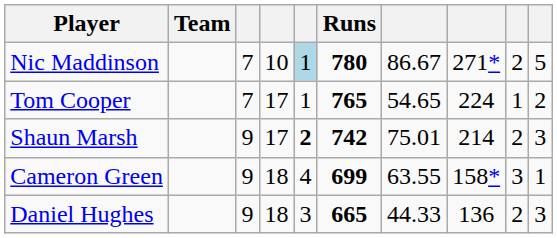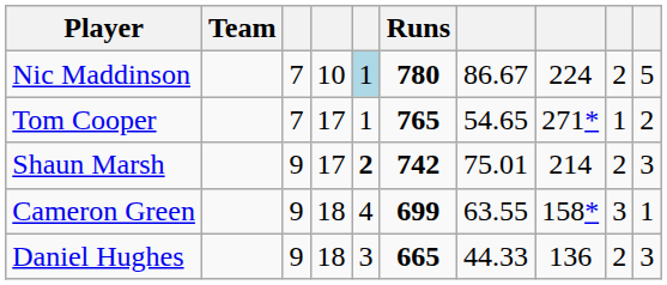 <table class="wikitable sortable" style="text-align:center">
 <tr>
 <th class="unsortable">Player</th>
 <th>Team</th>
 <th></th>
 <th></th>
 <th></th>
 <th>Runs</th>
 <th></th>
 <th></th>
 <th></th>
 <th></th>
 </tr>
 <tr>
 <td style="text-align:left"><a href='#'>Nic Maddinson</a></td>
 <td style="text-align:left"></td>
 <td>7</td>
 <td>10</td>
 <td style="background: lightblue;">1</td>
 <td><strong>780</strong></td>
 <td>86.67</td>
-<td>271<a href='#'>*</a></td>
+<td>224</td>
 <td>2</td>
 <td>5</td>
 </tr>
 <tr>
 <td style="text-align:left"><a href='#'>Tom Cooper</a></td>
 <td style="text-align:left"></td>
 <td>7</td>
 <td>17</td>
 <td>1</td>
 <td><strong>765</strong></td>
 <td>54.65</td>
-<td>224</td>
+<td>271<a href='#'>*</a></td>
 <td>1</td>
 <td>2</td>
 </tr>
 <tr>
 <td style="text-align:left"><a href='#'>Shaun Marsh</a></td>
 <td style="text-align:left"></td>
 <td>9</td>
 <td>17</td>
 <td><strong>2</strong></td>
 <td><strong>742</strong></td>
 <td>75.01</td>
 <td>214</td>
 <td>2</td>
 <td>3</td>
 </tr>
 <tr>
 <td style="text-align:left"><a href='#'>Cameron Green</a></td>
 <td style="text-align:left"></td>
 <td>9</td>
 <td>18</td>
 <td>4</td>
 <td><strong>699</strong></td>
 <td>63.55</td>
 <td>158<a href='#'>*</a></td>
 <td>3</td>
 <td>1</td>
 </tr>
 <tr>
 <td style="text-align:left"><a href='#'>Daniel Hughes</a></td>
 <td style="text-align:left"></td>
 <td>9</td>
 <td>18</td>
 <td>3</td>
 <td><strong>665</strong></td>
 <td>44.33</td>
 <td>136</td>
 <td>2</td>
 <td>3</td>
 </tr>
 </table>
